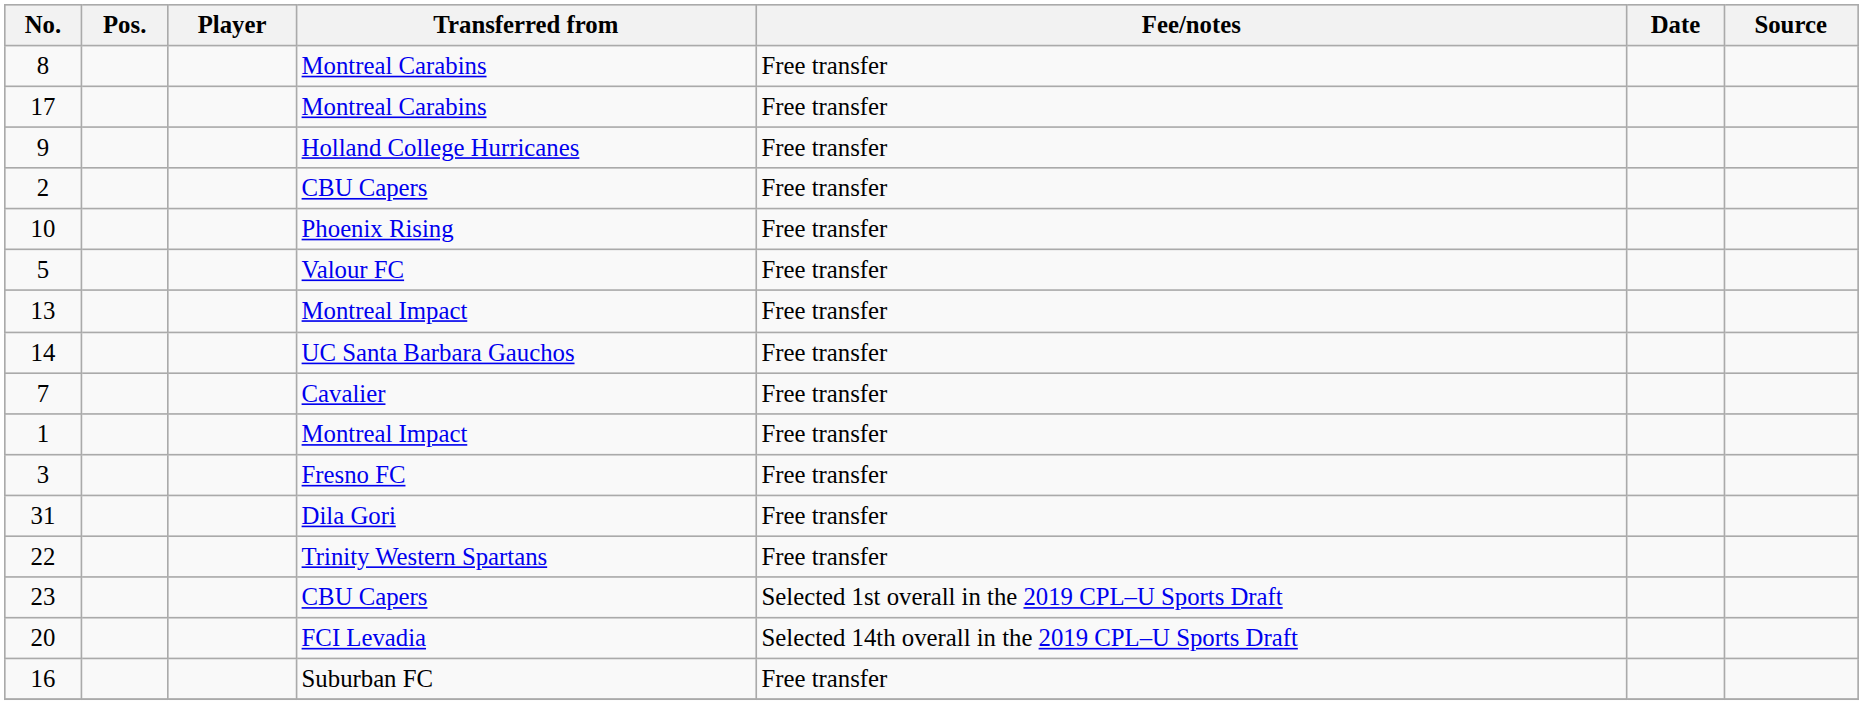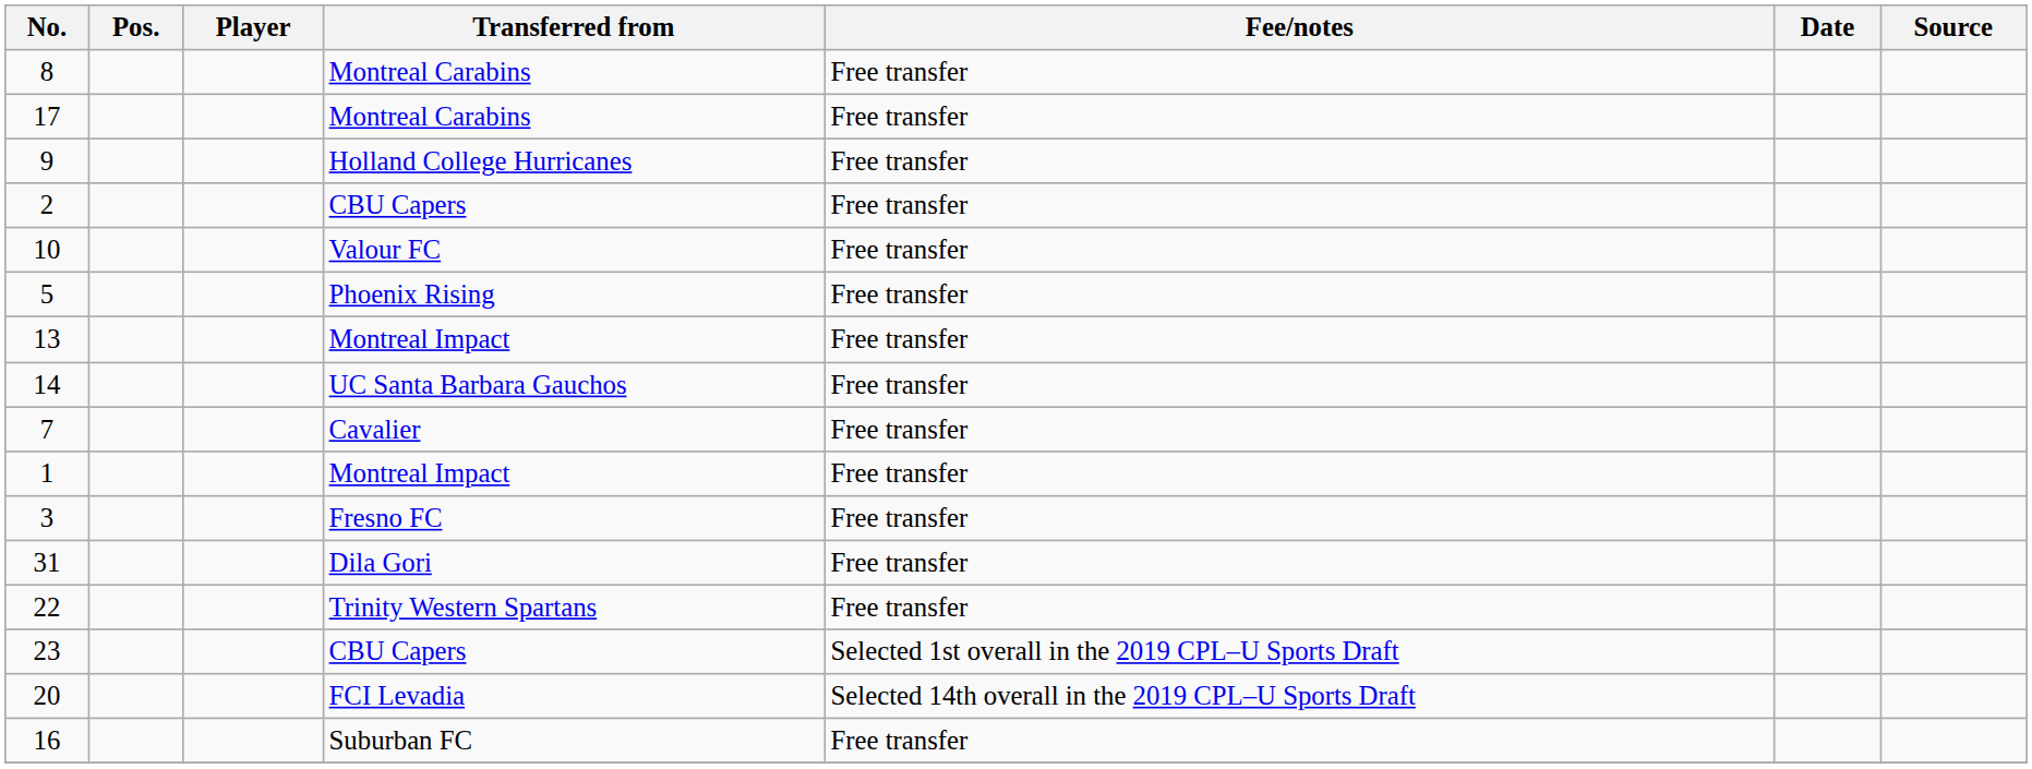 <table class="wikitable sortable" style="width:90%; text-align:center; font-size:95%; text-align:left;">
 <tr>
 <th>No.</th>
 <th>Pos.</th>
 <th>Player</th>
 <th>Transferred from</th>
 <th>Fee/notes</th>
 <th>Date</th>
 <th>Source</th>
 </tr>
 <tr>
 <td align=center>8</td>
 <td align=center></td>
 <td></td>
 <td> <a href='#'>Montreal Carabins</a></td>
 <td>Free transfer</td>
 <td></td>
 <td></td>
 </tr>
 <tr>
 <td align=center>17</td>
 <td align=center></td>
 <td></td>
 <td> <a href='#'>Montreal Carabins</a></td>
 <td>Free transfer</td>
 <td></td>
 <td></td>
 </tr>
 <tr>
 <td align=center>9</td>
 <td align=center></td>
 <td></td>
 <td> <a href='#'>Holland College Hurricanes</a></td>
 <td>Free transfer</td>
 <td></td>
 <td></td>
 </tr>
 <tr>
 <td align=center>2</td>
 <td align=center></td>
 <td></td>
 <td> <a href='#'>CBU Capers</a></td>
 <td>Free transfer</td>
 <td></td>
 <td></td>
 </tr>
 <tr>
 <td align=center>10</td>
 <td align=center></td>
 <td></td>
-<td> <a href='#'>Phoenix Rising</a></td>
+<td> <a href='#'>Valour FC</a></td>
 <td>Free transfer</td>
 <td></td>
 <td></td>
 </tr>
 <tr>
 <td align=center>5</td>
 <td align=center></td>
 <td></td>
-<td> <a href='#'>Valour FC</a></td>
+<td> <a href='#'>Phoenix Rising</a></td>
 <td>Free transfer</td>
 <td></td>
 <td></td>
 </tr>
 <tr>
 <td align=center>13</td>
 <td align=center></td>
 <td></td>
 <td> <a href='#'>Montreal Impact</a></td>
 <td>Free transfer</td>
 <td></td>
 <td></td>
 </tr>
 <tr>
 <td align=center>14</td>
 <td align=center></td>
 <td></td>
 <td> <a href='#'>UC Santa Barbara Gauchos</a></td>
 <td>Free transfer</td>
 <td></td>
 <td></td>
 </tr>
 <tr>
 <td align=center>7</td>
 <td align=center></td>
 <td></td>
 <td> <a href='#'>Cavalier</a></td>
 <td>Free transfer</td>
 <td></td>
 <td></td>
 </tr>
 <tr>
 <td align=center>1</td>
 <td align=center></td>
 <td></td>
 <td> <a href='#'>Montreal Impact</a></td>
 <td>Free transfer</td>
 <td></td>
 <td></td>
 </tr>
 <tr>
 <td align=center>3</td>
 <td align=center></td>
 <td></td>
 <td> <a href='#'>Fresno FC</a></td>
 <td>Free transfer</td>
 <td></td>
 <td></td>
 </tr>
 <tr>
 <td align=center>31</td>
 <td align=center></td>
 <td></td>
 <td> <a href='#'>Dila Gori</a></td>
 <td>Free transfer</td>
 <td></td>
 <td></td>
 </tr>
 <tr>
 <td align=center>22</td>
 <td align=center></td>
 <td></td>
 <td> <a href='#'>Trinity Western Spartans</a></td>
 <td>Free transfer</td>
 <td></td>
 <td></td>
 </tr>
 <tr>
 <td align=center>23</td>
 <td align=center></td>
 <td></td>
 <td> <a href='#'>CBU Capers</a></td>
 <td>Selected 1st overall in the <a href='#'>2019 CPL–U Sports Draft</a></td>
 <td></td>
 <td></td>
 </tr>
 <tr>
 <td align=center>20</td>
 <td align=center></td>
 <td></td>
 <td> <a href='#'>FCI Levadia</a></td>
 <td>Selected 14th overall in the <a href='#'>2019 CPL–U Sports Draft</a></td>
 <td></td>
 <td></td>
 </tr>
 <tr>
 <td align=center>16</td>
 <td align=center></td>
 <td></td>
 <td> Suburban FC</td>
 <td>Free transfer</td>
 <td></td>
 <td></td>
 </tr>
 <tr>
 </tr>
 </table>
